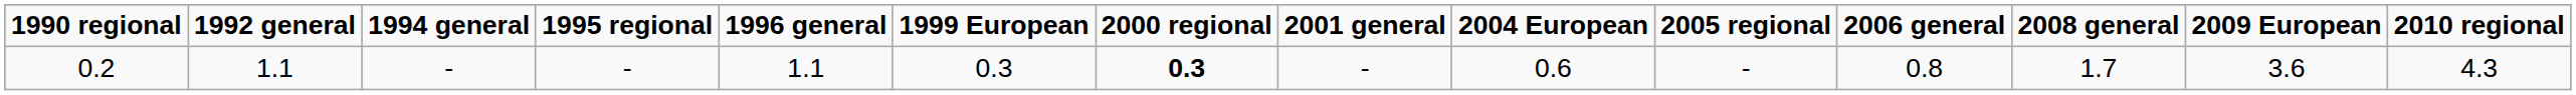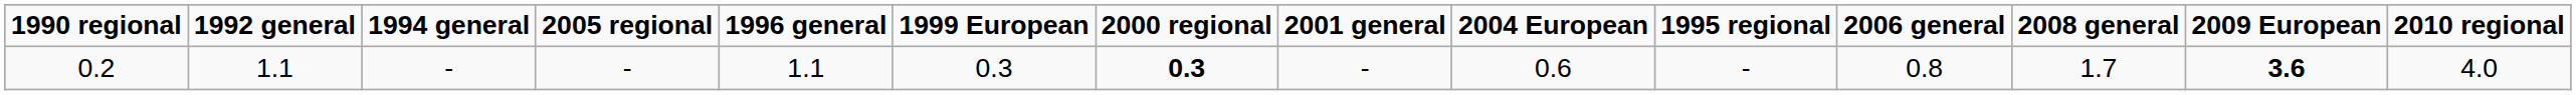 <table class="wikitable" style="text-align:center">
 <tr>
 <td><strong>1990 regional</strong></td>
 <td><strong>1992 general</strong></td>
 <td><strong>1994 general</strong></td>
-<td><strong>1995 regional</strong></td>
+<td><strong>2005 regional</strong></td>
 <td><strong>1996 general</strong></td>
 <td><strong>1999 European</strong></td>
 <td><strong>2000 regional</strong></td>
 <td><strong>2001 general</strong></td>
 <td><strong>2004 European</strong></td>
-<td><strong>2005 regional</strong></td>
+<td><strong>1995 regional</strong></td>
 <td><strong>2006 general</strong></td>
 <td><strong>2008 general</strong></td>
 <td><strong>2009 European</strong></td>
 <td><strong>2010 regional</strong></td>
 </tr>
 <tr>
 <td>0.2</td>
 <td>1.1</td>
 <td>-</td>
 <td>-</td>
 <td>1.1</td>
 <td>0.3</td>
 <td><strong>0.3</strong></td>
 <td>-</td>
 <td>0.6</td>
 <td>-</td>
 <td>0.8</td>
 <td>1.7</td>
-<td>3.6</td>
-<td>4.3</td>
+<td><strong>3.6</strong></td>
+<td>4.0</td>
 </tr>
 </table>
